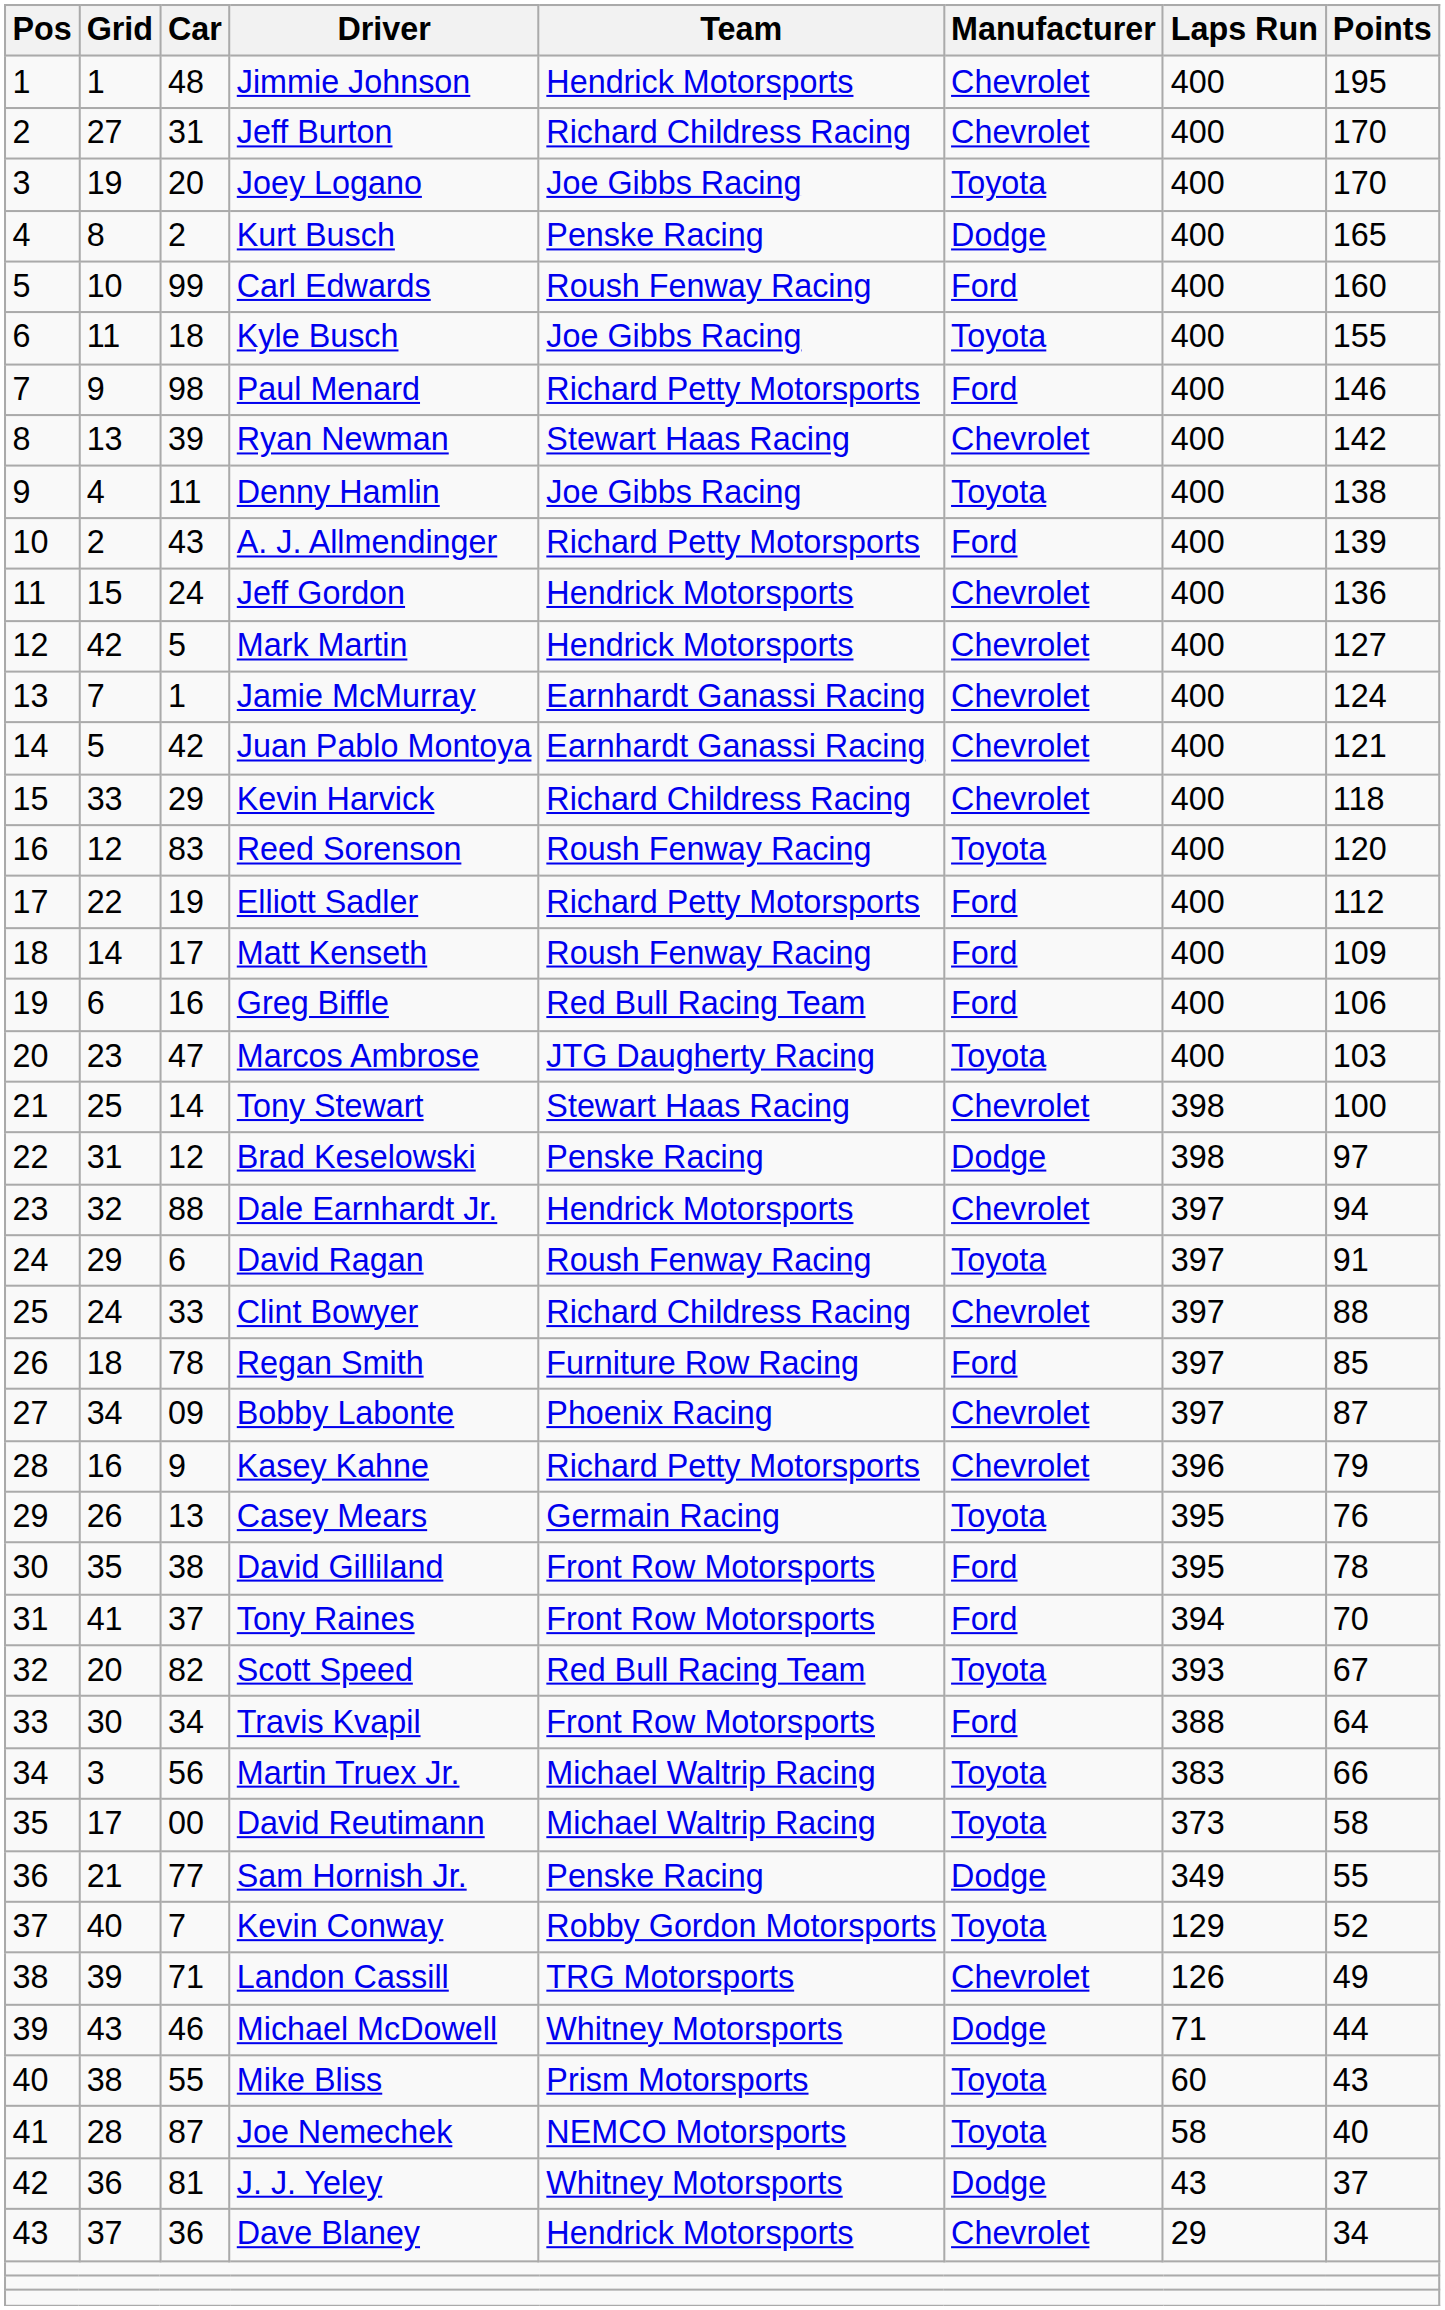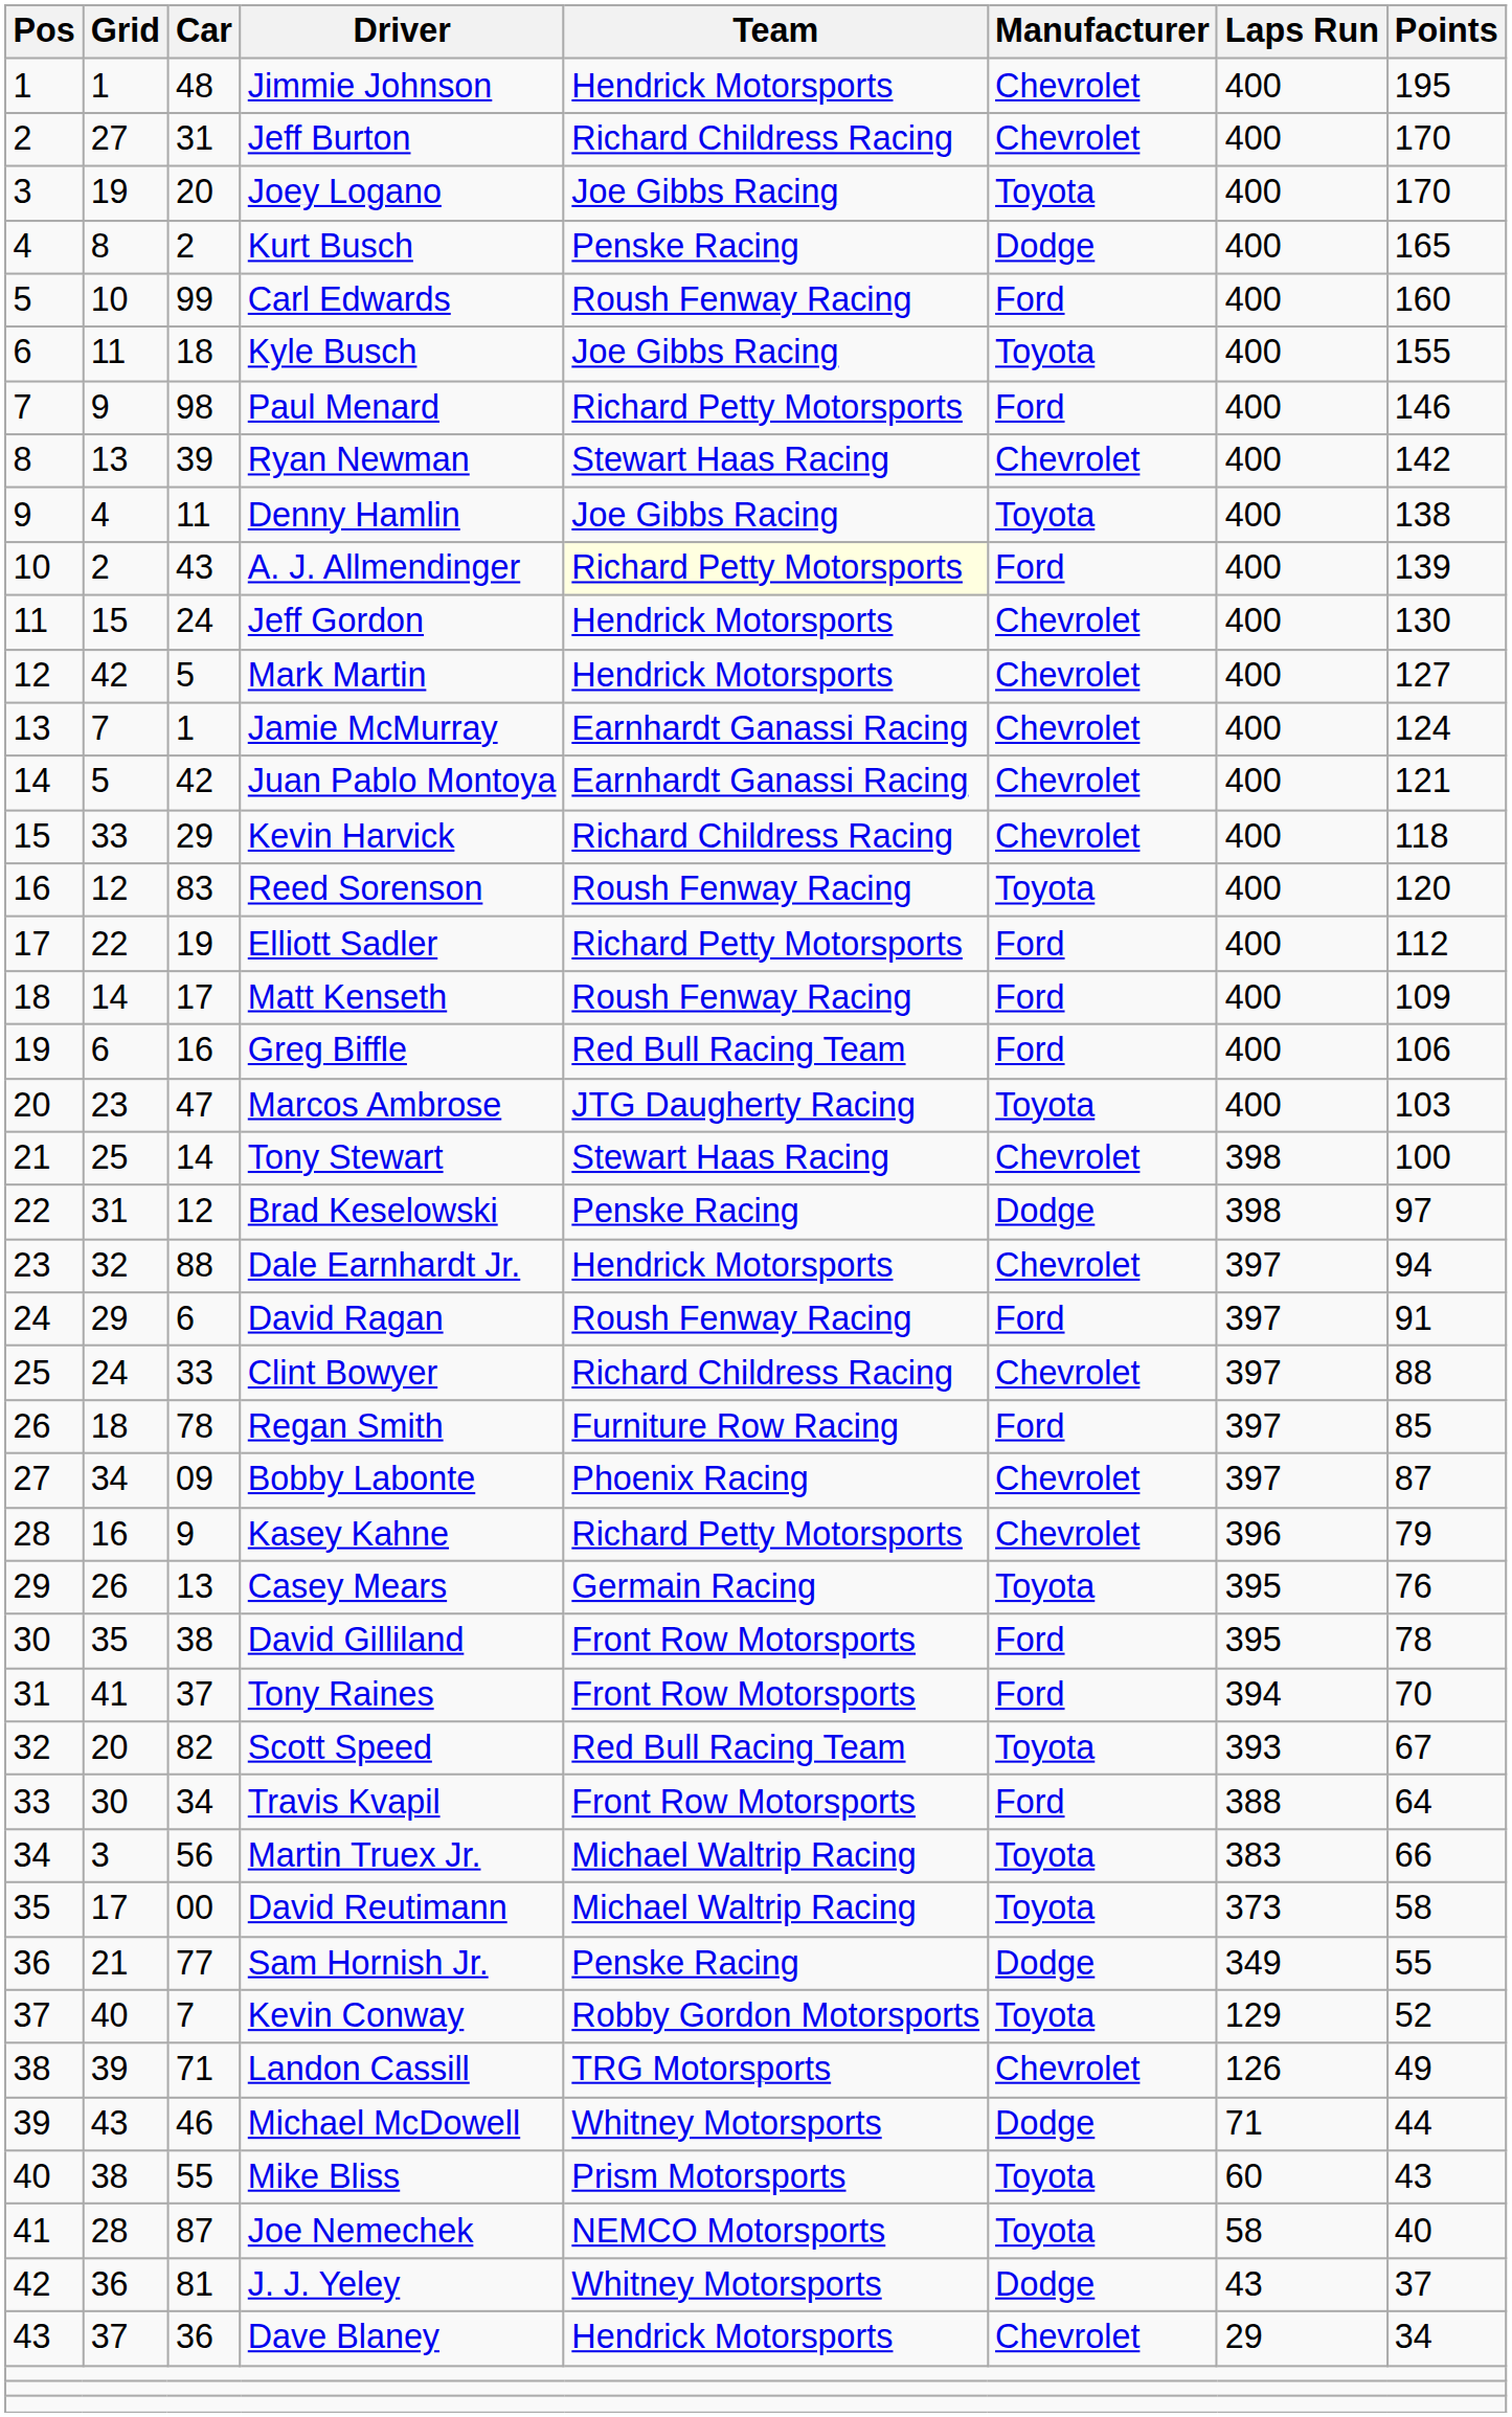 <table class="sortable wikitable" border="1">
 <tr>
 <th>Pos</th>
 <th>Grid</th>
 <th>Car</th>
 <th>Driver</th>
 <th>Team</th>
 <th>Manufacturer</th>
 <th>Laps Run</th>
 <th>Points</th>
 </tr>
 <tr>
 <td>1</td>
 <td>1</td>
 <td>48</td>
 <td><a href='#'>Jimmie Johnson</a></td>
 <td><a href='#'>Hendrick Motorsports</a></td>
 <td><a href='#'>Chevrolet</a></td>
 <td>400</td>
 <td>195</td>
 </tr>
 <tr>
 <td>2</td>
 <td>27</td>
 <td>31</td>
 <td><a href='#'>Jeff Burton</a></td>
 <td><a href='#'>Richard Childress Racing</a></td>
 <td><a href='#'>Chevrolet</a></td>
 <td>400</td>
 <td>170</td>
 </tr>
 <tr>
 <td>3</td>
 <td>19</td>
 <td>20</td>
 <td><a href='#'>Joey Logano</a></td>
 <td><a href='#'>Joe Gibbs Racing</a></td>
 <td><a href='#'>Toyota</a></td>
 <td>400</td>
 <td>170</td>
 </tr>
 <tr>
 <td>4</td>
 <td>8</td>
 <td>2</td>
 <td><a href='#'>Kurt Busch</a></td>
 <td><a href='#'>Penske Racing</a></td>
 <td><a href='#'>Dodge</a></td>
 <td>400</td>
 <td>165</td>
 </tr>
 <tr>
 <td>5</td>
 <td>10</td>
 <td>99</td>
 <td><a href='#'>Carl Edwards</a></td>
 <td><a href='#'>Roush Fenway Racing</a></td>
 <td><a href='#'>Ford</a></td>
 <td>400</td>
 <td>160</td>
 </tr>
 <tr>
 <td>6</td>
 <td>11</td>
 <td>18</td>
 <td><a href='#'>Kyle Busch</a></td>
 <td><a href='#'>Joe Gibbs Racing</a></td>
 <td><a href='#'>Toyota</a></td>
 <td>400</td>
 <td>155</td>
 </tr>
 <tr>
 <td>7</td>
 <td>9</td>
 <td>98</td>
 <td><a href='#'>Paul Menard</a></td>
 <td><a href='#'>Richard Petty Motorsports</a></td>
 <td><a href='#'>Ford</a></td>
 <td>400</td>
 <td>146</td>
 </tr>
 <tr>
 <td>8</td>
 <td>13</td>
 <td>39</td>
 <td><a href='#'>Ryan Newman</a></td>
 <td><a href='#'>Stewart Haas Racing</a></td>
 <td><a href='#'>Chevrolet</a></td>
 <td>400</td>
 <td>142</td>
 </tr>
 <tr>
 <td>9</td>
 <td>4</td>
 <td>11</td>
 <td><a href='#'>Denny Hamlin</a></td>
 <td><a href='#'>Joe Gibbs Racing</a></td>
 <td><a href='#'>Toyota</a></td>
 <td>400</td>
 <td>138</td>
 </tr>
 <tr>
 <td>10</td>
 <td>2</td>
 <td>43</td>
 <td><a href='#'>A. J. Allmendinger</a></td>
-<td><a href='#'>Richard Petty Motorsports</a></td>
+<td style="background: lightyellow;"><a href='#'>Richard Petty Motorsports</a></td>
 <td><a href='#'>Ford</a></td>
 <td>400</td>
 <td>139</td>
 </tr>
 <tr>
 <td>11</td>
 <td>15</td>
 <td>24</td>
 <td><a href='#'>Jeff Gordon</a></td>
 <td><a href='#'>Hendrick Motorsports</a></td>
 <td><a href='#'>Chevrolet</a></td>
 <td>400</td>
-<td>136</td>
+<td>130</td>
 </tr>
 <tr>
 <td>12</td>
 <td>42</td>
 <td>5</td>
 <td><a href='#'>Mark Martin</a></td>
 <td><a href='#'>Hendrick Motorsports</a></td>
 <td><a href='#'>Chevrolet</a></td>
 <td>400</td>
 <td>127</td>
 </tr>
 <tr>
 <td>13</td>
 <td>7</td>
 <td>1</td>
 <td><a href='#'>Jamie McMurray</a></td>
 <td><a href='#'>Earnhardt Ganassi Racing</a></td>
 <td><a href='#'>Chevrolet</a></td>
 <td>400</td>
 <td>124</td>
 </tr>
 <tr>
 <td>14</td>
 <td>5</td>
 <td>42</td>
 <td><a href='#'>Juan Pablo Montoya</a></td>
 <td><a href='#'>Earnhardt Ganassi Racing</a></td>
 <td><a href='#'>Chevrolet</a></td>
 <td>400</td>
 <td>121</td>
 </tr>
 <tr>
 <td>15</td>
 <td>33</td>
 <td>29</td>
 <td><a href='#'>Kevin Harvick</a></td>
 <td><a href='#'>Richard Childress Racing</a></td>
 <td><a href='#'>Chevrolet</a></td>
 <td>400</td>
 <td>118</td>
 </tr>
 <tr>
 <td>16</td>
 <td>12</td>
 <td>83</td>
 <td><a href='#'>Reed Sorenson</a></td>
 <td><a href='#'>Roush Fenway Racing</a></td>
 <td><a href='#'>Toyota</a></td>
 <td>400</td>
 <td>120</td>
 </tr>
 <tr>
 <td>17</td>
 <td>22</td>
 <td>19</td>
 <td><a href='#'>Elliott Sadler</a></td>
 <td><a href='#'>Richard Petty Motorsports</a></td>
 <td><a href='#'>Ford</a></td>
 <td>400</td>
 <td>112</td>
 </tr>
 <tr>
 <td>18</td>
 <td>14</td>
 <td>17</td>
 <td><a href='#'>Matt Kenseth</a></td>
 <td><a href='#'>Roush Fenway Racing</a></td>
 <td><a href='#'>Ford</a></td>
 <td>400</td>
 <td>109</td>
 </tr>
 <tr>
 <td>19</td>
 <td>6</td>
 <td>16</td>
 <td><a href='#'>Greg Biffle</a></td>
 <td><a href='#'>Red Bull Racing Team</a></td>
 <td><a href='#'>Ford</a></td>
 <td>400</td>
 <td>106</td>
 </tr>
 <tr>
 <td>20</td>
 <td>23</td>
 <td>47</td>
 <td><a href='#'>Marcos Ambrose</a></td>
 <td><a href='#'>JTG Daugherty Racing</a></td>
 <td><a href='#'>Toyota</a></td>
 <td>400</td>
 <td>103</td>
 </tr>
 <tr>
 <td>21</td>
 <td>25</td>
 <td>14</td>
 <td><a href='#'>Tony Stewart</a></td>
 <td><a href='#'>Stewart Haas Racing</a></td>
 <td><a href='#'>Chevrolet</a></td>
 <td>398</td>
 <td>100</td>
 </tr>
 <tr>
 <td>22</td>
 <td>31</td>
 <td>12</td>
 <td><a href='#'>Brad Keselowski</a></td>
 <td><a href='#'>Penske Racing</a></td>
 <td><a href='#'>Dodge</a></td>
 <td>398</td>
 <td>97</td>
 </tr>
 <tr>
 <td>23</td>
 <td>32</td>
 <td>88</td>
 <td><a href='#'>Dale Earnhardt Jr.</a></td>
 <td><a href='#'>Hendrick Motorsports</a></td>
 <td><a href='#'>Chevrolet</a></td>
 <td>397</td>
 <td>94</td>
 </tr>
 <tr>
 <td>24</td>
 <td>29</td>
 <td>6</td>
 <td><a href='#'>David Ragan</a></td>
 <td><a href='#'>Roush Fenway Racing</a></td>
-<td><a href='#'>Toyota</a></td>
+<td><a href='#'>Ford</a></td>
 <td>397</td>
 <td>91</td>
 </tr>
 <tr>
 <td>25</td>
 <td>24</td>
 <td>33</td>
 <td><a href='#'>Clint Bowyer</a></td>
 <td><a href='#'>Richard Childress Racing</a></td>
 <td><a href='#'>Chevrolet</a></td>
 <td>397</td>
 <td>88</td>
 </tr>
 <tr>
 <td>26</td>
 <td>18</td>
 <td>78</td>
 <td><a href='#'>Regan Smith</a></td>
 <td><a href='#'>Furniture Row Racing</a></td>
 <td><a href='#'>Ford</a></td>
 <td>397</td>
 <td>85</td>
 </tr>
 <tr>
 <td>27</td>
 <td>34</td>
 <td>09</td>
 <td><a href='#'>Bobby Labonte</a></td>
 <td><a href='#'>Phoenix Racing</a></td>
 <td><a href='#'>Chevrolet</a></td>
 <td>397</td>
 <td>87</td>
 </tr>
 <tr>
 <td>28</td>
 <td>16</td>
 <td>9</td>
 <td><a href='#'>Kasey Kahne</a></td>
 <td><a href='#'>Richard Petty Motorsports</a></td>
 <td><a href='#'>Chevrolet</a></td>
 <td>396</td>
 <td>79</td>
 </tr>
 <tr>
 <td>29</td>
 <td>26</td>
 <td>13</td>
 <td><a href='#'>Casey Mears</a></td>
 <td><a href='#'>Germain Racing</a></td>
 <td><a href='#'>Toyota</a></td>
 <td>395</td>
 <td>76</td>
 </tr>
 <tr>
 <td>30</td>
 <td>35</td>
 <td>38</td>
 <td><a href='#'>David Gilliland</a></td>
 <td><a href='#'>Front Row Motorsports</a></td>
 <td><a href='#'>Ford</a></td>
 <td>395</td>
 <td>78</td>
 </tr>
 <tr>
 <td>31</td>
 <td>41</td>
 <td>37</td>
 <td><a href='#'>Tony Raines</a></td>
 <td><a href='#'>Front Row Motorsports</a></td>
 <td><a href='#'>Ford</a></td>
 <td>394</td>
 <td>70</td>
 </tr>
 <tr>
 <td>32</td>
 <td>20</td>
 <td>82</td>
 <td><a href='#'>Scott Speed</a></td>
 <td><a href='#'>Red Bull Racing Team</a></td>
 <td><a href='#'>Toyota</a></td>
 <td>393</td>
 <td>67</td>
 </tr>
 <tr>
 <td>33</td>
 <td>30</td>
 <td>34</td>
 <td><a href='#'>Travis Kvapil</a></td>
 <td><a href='#'>Front Row Motorsports</a></td>
 <td><a href='#'>Ford</a></td>
 <td>388</td>
 <td>64</td>
 </tr>
 <tr>
 <td>34</td>
 <td>3</td>
 <td>56</td>
 <td><a href='#'>Martin Truex Jr.</a></td>
 <td><a href='#'>Michael Waltrip Racing</a></td>
 <td><a href='#'>Toyota</a></td>
 <td>383</td>
 <td>66</td>
 </tr>
 <tr>
 <td>35</td>
 <td>17</td>
 <td>00</td>
 <td><a href='#'>David Reutimann</a></td>
 <td><a href='#'>Michael Waltrip Racing</a></td>
 <td><a href='#'>Toyota</a></td>
 <td>373</td>
 <td>58</td>
 </tr>
 <tr>
 <td>36</td>
 <td>21</td>
 <td>77</td>
 <td><a href='#'>Sam Hornish Jr.</a></td>
 <td><a href='#'>Penske Racing</a></td>
 <td><a href='#'>Dodge</a></td>
 <td>349</td>
 <td>55</td>
 </tr>
 <tr>
 <td>37</td>
 <td>40</td>
 <td>7</td>
 <td><a href='#'>Kevin Conway</a></td>
 <td><a href='#'>Robby Gordon Motorsports</a></td>
 <td><a href='#'>Toyota</a></td>
 <td>129</td>
 <td>52</td>
 </tr>
 <tr>
 <td>38</td>
 <td>39</td>
 <td>71</td>
 <td><a href='#'>Landon Cassill</a></td>
 <td><a href='#'>TRG Motorsports</a></td>
 <td><a href='#'>Chevrolet</a></td>
 <td>126</td>
 <td>49</td>
 </tr>
 <tr>
 <td>39</td>
 <td>43</td>
 <td>46</td>
 <td><a href='#'>Michael McDowell</a></td>
 <td><a href='#'>Whitney Motorsports</a></td>
 <td><a href='#'>Dodge</a></td>
 <td>71</td>
 <td>44</td>
 </tr>
 <tr>
 <td>40</td>
 <td>38</td>
 <td>55</td>
 <td><a href='#'>Mike Bliss</a></td>
 <td><a href='#'>Prism Motorsports</a></td>
 <td><a href='#'>Toyota</a></td>
 <td>60</td>
 <td>43</td>
 </tr>
 <tr>
 <td>41</td>
 <td>28</td>
 <td>87</td>
 <td><a href='#'>Joe Nemechek</a></td>
 <td><a href='#'>NEMCO Motorsports</a></td>
 <td><a href='#'>Toyota</a></td>
 <td>58</td>
 <td>40</td>
 </tr>
 <tr>
 <td>42</td>
 <td>36</td>
 <td>81</td>
 <td><a href='#'>J. J. Yeley</a></td>
 <td><a href='#'>Whitney Motorsports</a></td>
 <td><a href='#'>Dodge</a></td>
 <td>43</td>
 <td>37</td>
 </tr>
 <tr>
 <td>43</td>
 <td>37</td>
 <td>36</td>
 <td><a href='#'>Dave Blaney</a></td>
 <td><a href='#'>Hendrick Motorsports</a></td>
 <td><a href='#'>Chevrolet</a></td>
 <td>29</td>
 <td>34</td>
 </tr>
 <tr class="sortbottom">
 <td colspan="9"></td>
 </tr>
 <tr class="sortbottom">
 <td colspan="9"></td>
 </tr>
 <tr class="sortbottom">
 <td colspan="9"></td>
 </tr>
 </table>
